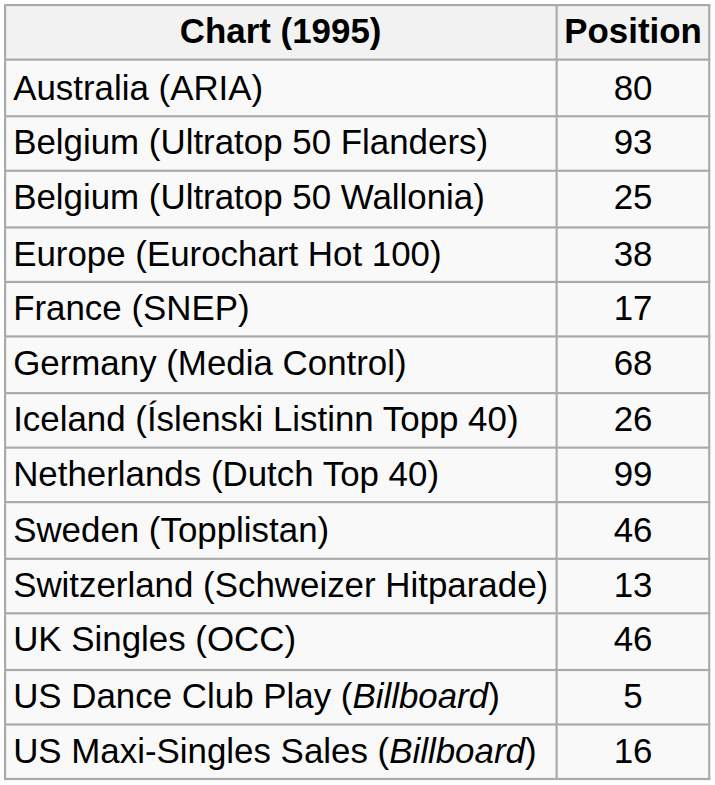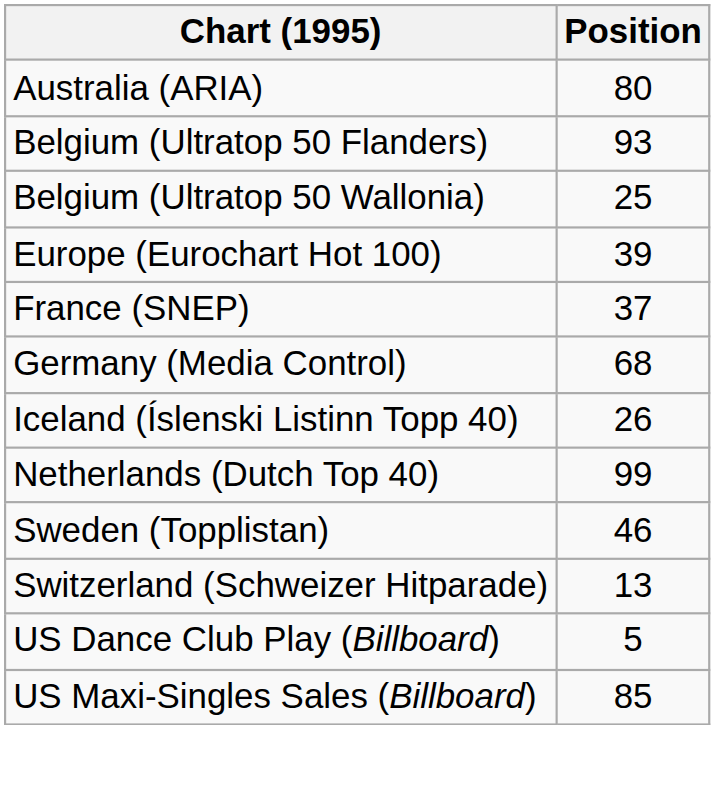 <table class="wikitable sortable">
 <tr>
 <th>Chart (1995)</th>
 <th>Position</th>
 </tr>
 <tr>
 <td>Australia (ARIA)</td>
 <td align="center">80</td>
 </tr>
 <tr>
 <td>Belgium (Ultratop 50 Flanders)</td>
 <td align="center">93</td>
 </tr>
 <tr>
 <td>Belgium (Ultratop 50 Wallonia)</td>
 <td align="center">25</td>
 </tr>
 <tr>
 <td>Europe (Eurochart Hot 100)</td>
-<td align="center">38</td>
+<td align="center">39</td>
 </tr>
 <tr>
 <td>France (SNEP)</td>
-<td align="center">17</td>
+<td align="center">37</td>
 </tr>
 <tr>
 <td>Germany (Media Control)</td>
 <td align="center">68</td>
 </tr>
 <tr>
 <td>Iceland (Íslenski Listinn Topp 40)</td>
 <td align="center">26</td>
 </tr>
 <tr>
 <td>Netherlands (Dutch Top 40)</td>
 <td align="center">99</td>
 </tr>
 <tr>
 <td>Sweden (Topplistan)</td>
 <td align="center">46</td>
 </tr>
 <tr>
 <td>Switzerland (Schweizer Hitparade)</td>
 <td align="center">13</td>
 </tr>
 <tr>
-<td>UK Singles (OCC)</td>
-<td align="center">46</td>
-</tr>
-<tr>
 <td>US Dance Club Play (<em>Billboard</em>)</td>
 <td align="center">5</td>
 </tr>
 <tr>
 <td>US Maxi-Singles Sales (<em>Billboard</em>)</td>
-<td align="center">16</td>
+<td align="center">85</td>
 </tr>
 </table>
